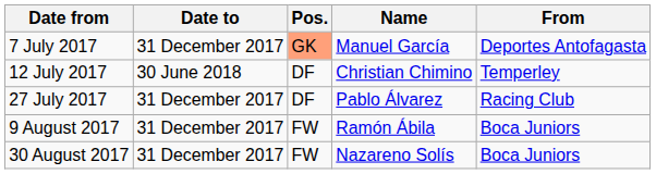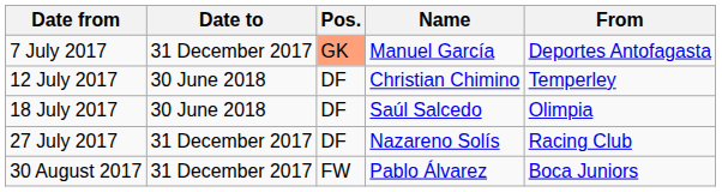 <table class="wikitable">
 <tr>
 <th>Date from</th>
 <th>Date to</th>
 <th>Pos.</th>
 <th>Name</th>
 <th>From</th>
 </tr>
 <tr>
 <td>7 July 2017</td>
 <td>31 December 2017</td>
 <td style="background: lightsalmon;">GK</td>
 <td> <a href='#'>Manuel García</a></td>
 <td> <a href='#'>Deportes Antofagasta</a></td>
 </tr>
 <tr>
 <td>12 July 2017</td>
 <td>30 June 2018</td>
 <td>DF</td>
 <td> <a href='#'>Christian Chimino</a></td>
 <td> <a href='#'>Temperley</a></td>
 </tr>
 <tr>
+<td>18 July 2017</td>
+<td>30 June 2018</td>
+<td>DF</td>
+<td> <a href='#'>Saúl Salcedo</a></td>
+<td> <a href='#'>Olimpia</a></td>
+</tr>
+<tr>
 <td>27 July 2017</td>
 <td>31 December 2017</td>
 <td>DF</td>
-<td> <a href='#'>Pablo Álvarez</a></td>
+<td> <a href='#'>Nazareno Solís</a></td>
 <td> <a href='#'>Racing Club</a></td>
-</tr>
-<tr>
-<td>9 August 2017</td>
-<td>31 December 2017</td>
-<td>FW</td>
-<td> <a href='#'>Ramón Ábila</a></td>
-<td> <a href='#'>Boca Juniors</a></td>
 </tr>
 <tr>
 <td>30 August 2017</td>
 <td>31 December 2017</td>
 <td>FW</td>
-<td> <a href='#'>Nazareno Solís</a></td>
+<td> <a href='#'>Pablo Álvarez</a></td>
 <td> <a href='#'>Boca Juniors</a></td>
 </tr>
 </table>
